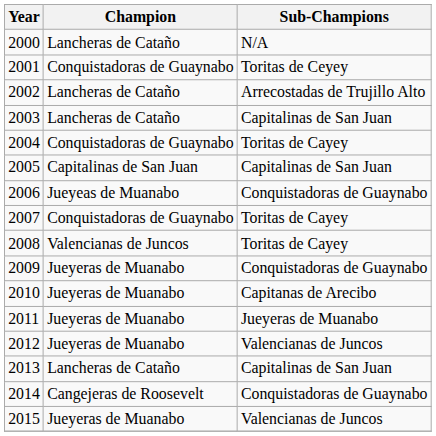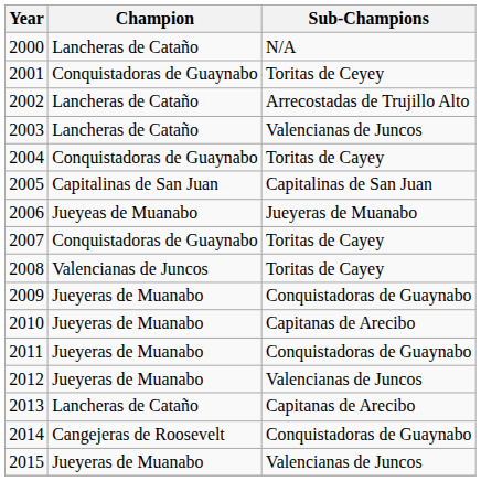 <table class="wikitable">
 <tr>
 <th>Year</th>
 <th>Champion</th>
 <th>Sub-Champions</th>
 </tr>
 <tr>
 <td>2000</td>
 <td>Lancheras de Cataño</td>
 <td>N/A</td>
 </tr>
 <tr>
 <td>2001</td>
 <td>Conquistadoras de Guaynabo</td>
 <td>Toritas de Ceyey</td>
 </tr>
 <tr>
 <td>2002</td>
 <td>Lancheras de Cataño</td>
 <td>Arrecostadas de Trujillo Alto</td>
 </tr>
 <tr>
 <td>2003</td>
 <td>Lancheras de Cataño</td>
-<td>Capitalinas de San Juan</td>
+<td>Valencianas de Juncos</td>
 </tr>
 <tr>
 <td>2004</td>
 <td>Conquistadoras de Guaynabo</td>
 <td>Toritas de Cayey</td>
 </tr>
 <tr>
 <td>2005</td>
 <td>Capitalinas de San Juan</td>
 <td>Capitalinas de San Juan</td>
 </tr>
 <tr>
 <td>2006</td>
 <td>Jueyeas de Muanabo</td>
-<td>Conquistadoras de Guaynabo</td>
+<td>Jueyeras de Muanabo</td>
 </tr>
 <tr>
 <td>2007</td>
 <td>Conquistadoras de Guaynabo</td>
 <td>Toritas de Cayey</td>
 </tr>
 <tr>
 <td>2008</td>
 <td>Valencianas de Juncos</td>
 <td>Toritas de Cayey</td>
 </tr>
 <tr>
 <td>2009</td>
 <td>Jueyeras de Muanabo</td>
 <td>Conquistadoras de Guaynabo</td>
 </tr>
 <tr>
 <td>2010</td>
 <td>Jueyeras de Muanabo</td>
 <td>Capitanas de Arecibo</td>
 </tr>
 <tr>
 <td>2011</td>
 <td>Jueyeras de Muanabo</td>
-<td>Jueyeras de Muanabo</td>
+<td>Conquistadoras de Guaynabo</td>
 </tr>
 <tr>
 <td>2012</td>
 <td>Jueyeras de Muanabo</td>
 <td>Valencianas de Juncos</td>
 </tr>
 <tr>
 <td>2013</td>
 <td>Lancheras de Cataño</td>
-<td>Capitalinas de San Juan</td>
+<td>Capitanas de Arecibo</td>
 </tr>
 <tr>
 <td>2014</td>
 <td>Cangejeras de Roosevelt</td>
 <td>Conquistadoras de Guaynabo</td>
 </tr>
 <tr>
 <td>2015</td>
 <td>Jueyeras de Muanabo</td>
 <td>Valencianas de Juncos</td>
 </tr>
 <tr>
 </tr>
 </table>
